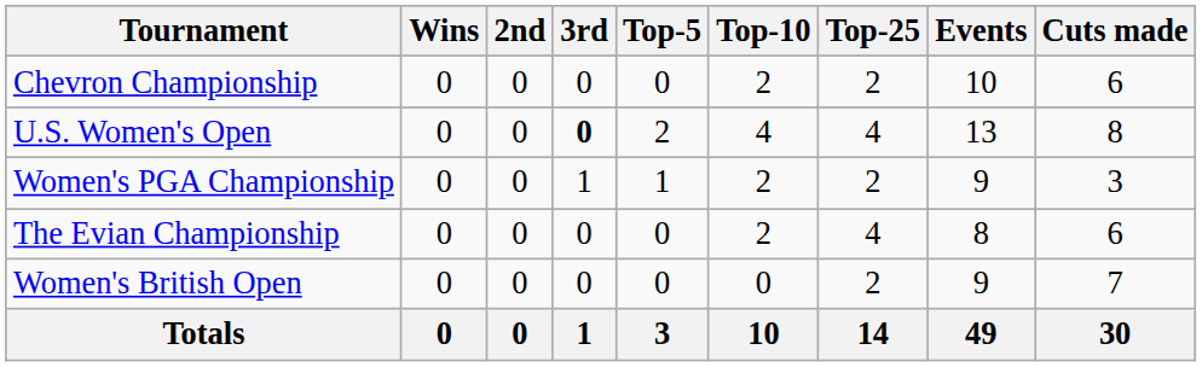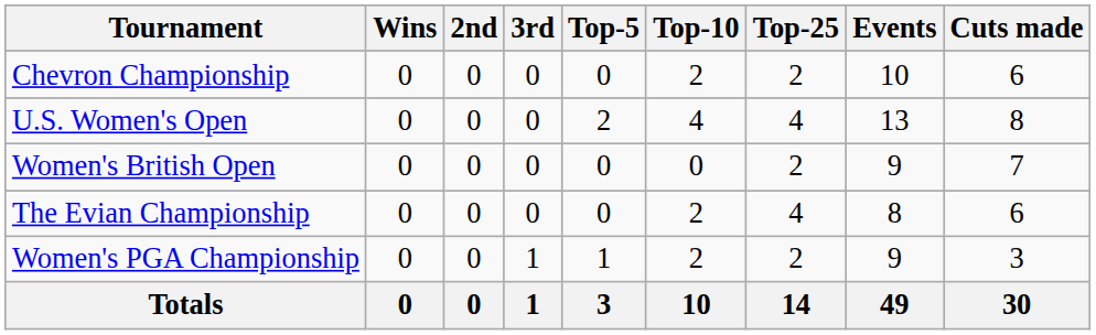 <table class=wikitable style=text-align:center>
 <tr>
 <th>Tournament</th>
 <th>Wins</th>
 <th>2nd</th>
 <th>3rd</th>
 <th>Top-5</th>
 <th>Top-10</th>
 <th>Top-25</th>
 <th>Events</th>
 <th>Cuts made</th>
 </tr>
 <tr>
 <td align=left><a href='#'>Chevron Championship</a></td>
 <td>0</td>
 <td>0</td>
 <td>0</td>
 <td>0</td>
 <td>2</td>
 <td>2</td>
 <td>10</td>
 <td>6</td>
 </tr>
 <tr>
 <td align=left><a href='#'>U.S. Women's Open</a></td>
 <td>0</td>
 <td>0</td>
-<td><strong>0</strong></td>
+<td>0</td>
 <td>2</td>
 <td>4</td>
 <td>4</td>
 <td>13</td>
 <td>8</td>
+</tr>
+<tr>
+<td align=left><a href='#'>Women's British Open</a></td>
+<td>0</td>
+<td>0</td>
+<td>0</td>
+<td>0</td>
+<td>0</td>
+<td>2</td>
+<td>9</td>
+<td>7</td>
+</tr>
+<tr>
+<td align=left><a href='#'>The Evian Championship</a></td>
+<td>0</td>
+<td>0</td>
+<td>0</td>
+<td>0</td>
+<td>2</td>
+<td>4</td>
+<td>8</td>
+<td>6</td>
 </tr>
 <tr>
 <td align=left><a href='#'>Women's PGA Championship</a></td>
 <td>0</td>
 <td>0</td>
 <td>1</td>
 <td>1</td>
 <td>2</td>
 <td>2</td>
 <td>9</td>
 <td>3</td>
 </tr>
 <tr>
-<td align=left><a href='#'>The Evian Championship</a></td>
-<td>0</td>
-<td>0</td>
-<td>0</td>
-<td>0</td>
-<td>2</td>
-<td>4</td>
-<td>8</td>
-<td>6</td>
-</tr>
-<tr>
-<td align=left><a href='#'>Women's British Open</a></td>
-<td>0</td>
-<td>0</td>
-<td>0</td>
-<td>0</td>
-<td>0</td>
-<td>2</td>
-<td>9</td>
-<td>7</td>
-</tr>
-<tr>
 <th>Totals</th>
 <th>0</th>
 <th>0</th>
 <th>1</th>
 <th>3</th>
 <th>10</th>
 <th>14</th>
 <th>49</th>
 <th>30</th>
 </tr>
 </table>
